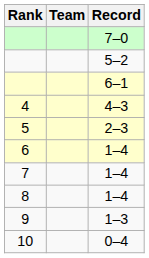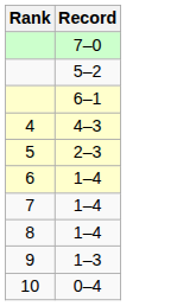 <table class=wikitable style="text-align:center;">
 <tr>
 <th>Rank</th>
-<th>Team</th>
 <th>Record</th>
 </tr>
 <tr bgcolor=ccffcc>
 <td></td>
-<td align=left></td>
 <td>7–0</td>
 </tr>
 <tr>
 <td></td>
-<td align=left></td>
 <td>5–2</td>
 </tr>
 <tr bgcolor=ffffcc>
 <td></td>
-<td align=left></td>
 <td>6–1</td>
 </tr>
 <tr bgcolor=ffffcc>
 <td>4</td>
-<td align=left></td>
 <td>4–3</td>
 </tr>
 <tr bgcolor=ffffcc>
 <td>5</td>
-<td align=left></td>
 <td>2–3</td>
 </tr>
 <tr bgcolor=ffffcc>
 <td>6</td>
-<td align=left></td>
 <td>1–4</td>
 </tr>
 <tr>
 <td>7</td>
-<td align=left></td>
 <td>1–4</td>
 </tr>
 <tr>
 <td>8</td>
-<td align=left></td>
 <td>1–4</td>
 </tr>
 <tr>
 <td>9</td>
-<td align=left></td>
 <td>1–3</td>
 </tr>
 <tr>
 <td>10</td>
-<td align=left></td>
 <td>0–4</td>
 </tr>
 </table>
